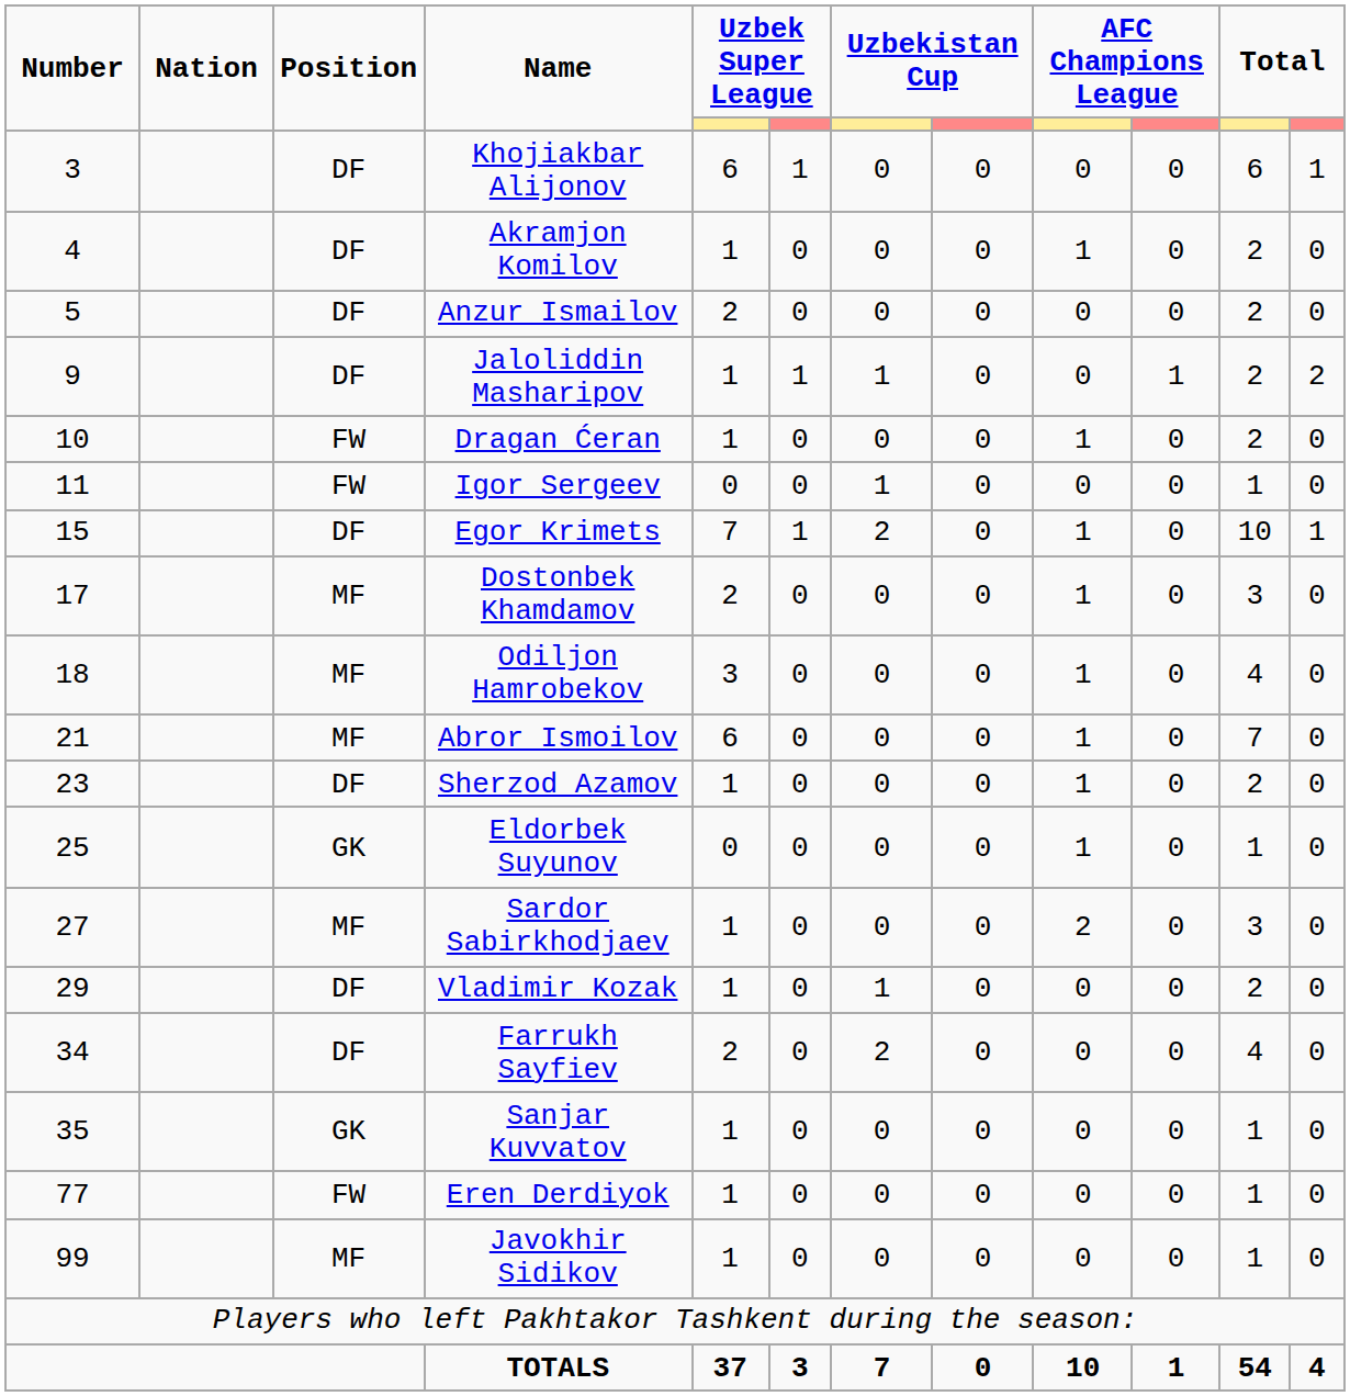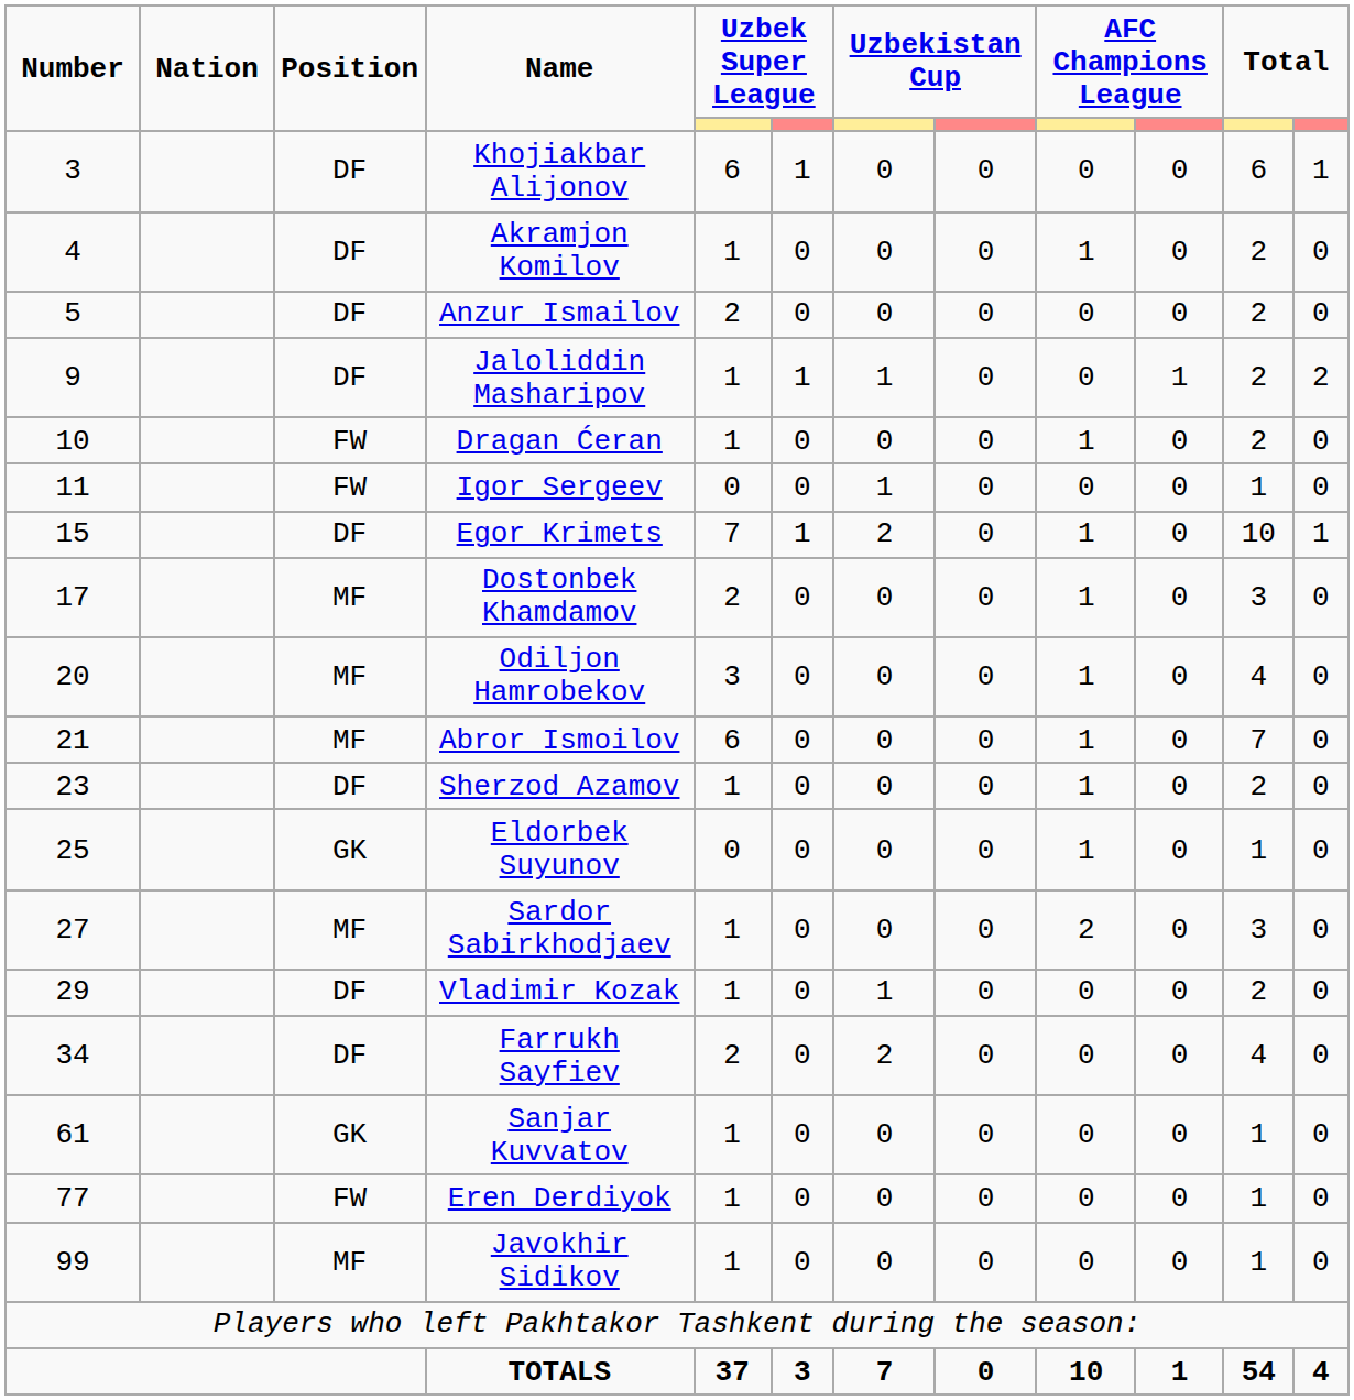 <table class="wikitable" style="font-size: 100%; text-align: center;">
 <tr>
 <td rowspan="2" width="10%" align="center"><strong>Number</strong></td>
 <td rowspan="2" width="10%" align="center"><strong>Nation</strong></td>
 <td rowspan="2" width="10%" align="center"><strong>Position</strong></td>
 <td rowspan="2" width="20%" align="center"><strong>Name</strong></td>
 <td colspan="2" align="center"><strong><a href='#'>Uzbek Super League</a></strong></td>
 <td colspan="2" align="center"><strong><a href='#'>Uzbekistan Cup</a></strong></td>
 <td colspan="2" align="center"><strong><a href='#'>AFC Champions League</a></strong></td>
 <td colspan="2" align="center"><strong>Total</strong></td>
 </tr>
 <tr>
 <th width=80 style="background: #FFEE99"></th>
 <th width=80 style="background: #FF8888"></th>
 <th width=80 style="background: #FFEE99"></th>
 <th width=80 style="background: #FF8888"></th>
 <th width=80 style="background: #FFEE99"></th>
 <th width=80 style="background: #FF8888"></th>
 <th width=80 style="background: #FFEE99"></th>
 <th width=80 style="background: #FF8888"></th>
 </tr>
 <tr>
 <td>3</td>
 <td></td>
 <td>DF</td>
 <td><a href='#'>Khojiakbar Alijonov</a></td>
 <td>6</td>
 <td>1</td>
 <td>0</td>
 <td>0</td>
 <td>0</td>
 <td>0</td>
 <td>6</td>
 <td>1</td>
 </tr>
 <tr>
 <td>4</td>
 <td></td>
 <td>DF</td>
 <td><a href='#'>Akramjon Komilov</a></td>
 <td>1</td>
 <td>0</td>
 <td>0</td>
 <td>0</td>
 <td>1</td>
 <td>0</td>
 <td>2</td>
 <td>0</td>
 </tr>
 <tr>
 <td>5</td>
 <td></td>
 <td>DF</td>
 <td><a href='#'>Anzur Ismailov</a></td>
 <td>2</td>
 <td>0</td>
 <td>0</td>
 <td>0</td>
 <td>0</td>
 <td>0</td>
 <td>2</td>
 <td>0</td>
 </tr>
 <tr>
 <td>9</td>
 <td></td>
 <td>DF</td>
 <td><a href='#'>Jaloliddin Masharipov</a></td>
 <td>1</td>
 <td>1</td>
 <td>1</td>
 <td>0</td>
 <td>0</td>
 <td>1</td>
 <td>2</td>
 <td>2</td>
 </tr>
 <tr>
 <td>10</td>
 <td></td>
 <td>FW</td>
 <td><a href='#'>Dragan Ćeran</a></td>
 <td>1</td>
 <td>0</td>
 <td>0</td>
 <td>0</td>
 <td>1</td>
 <td>0</td>
 <td>2</td>
 <td>0</td>
 </tr>
 <tr>
 <td>11</td>
 <td></td>
 <td>FW</td>
 <td><a href='#'>Igor Sergeev</a></td>
 <td>0</td>
 <td>0</td>
 <td>1</td>
 <td>0</td>
 <td>0</td>
 <td>0</td>
 <td>1</td>
 <td>0</td>
 </tr>
 <tr>
 <td>15</td>
 <td></td>
 <td>DF</td>
 <td><a href='#'>Egor Krimets</a></td>
 <td>7</td>
 <td>1</td>
 <td>2</td>
 <td>0</td>
 <td>1</td>
 <td>0</td>
 <td>10</td>
 <td>1</td>
 </tr>
 <tr>
 <td>17</td>
 <td></td>
 <td>MF</td>
 <td><a href='#'>Dostonbek Khamdamov</a></td>
 <td>2</td>
 <td>0</td>
 <td>0</td>
 <td>0</td>
 <td>1</td>
 <td>0</td>
 <td>3</td>
 <td>0</td>
 </tr>
 <tr>
-<td>18</td>
+<td>20</td>
 <td></td>
 <td>MF</td>
 <td><a href='#'>Odiljon Hamrobekov</a></td>
 <td>3</td>
 <td>0</td>
 <td>0</td>
 <td>0</td>
 <td>1</td>
 <td>0</td>
 <td>4</td>
 <td>0</td>
 </tr>
 <tr>
 <td>21</td>
 <td></td>
 <td>MF</td>
 <td><a href='#'>Abror Ismoilov</a></td>
 <td>6</td>
 <td>0</td>
 <td>0</td>
 <td>0</td>
 <td>1</td>
 <td>0</td>
 <td>7</td>
 <td>0</td>
 </tr>
 <tr>
 <td>23</td>
 <td></td>
 <td>DF</td>
 <td><a href='#'>Sherzod Azamov</a></td>
 <td>1</td>
 <td>0</td>
 <td>0</td>
 <td>0</td>
 <td>1</td>
 <td>0</td>
 <td>2</td>
 <td>0</td>
 </tr>
 <tr>
 <td>25</td>
 <td></td>
 <td>GK</td>
 <td><a href='#'>Eldorbek Suyunov</a></td>
 <td>0</td>
 <td>0</td>
 <td>0</td>
 <td>0</td>
 <td>1</td>
 <td>0</td>
 <td>1</td>
 <td>0</td>
 </tr>
 <tr>
 <td>27</td>
 <td></td>
 <td>MF</td>
 <td><a href='#'>Sardor Sabirkhodjaev</a></td>
 <td>1</td>
 <td>0</td>
 <td>0</td>
 <td>0</td>
 <td>2</td>
 <td>0</td>
 <td>3</td>
 <td>0</td>
 </tr>
 <tr>
 <td>29</td>
 <td></td>
 <td>DF</td>
 <td><a href='#'>Vladimir Kozak</a></td>
 <td>1</td>
 <td>0</td>
 <td>1</td>
 <td>0</td>
 <td>0</td>
 <td>0</td>
 <td>2</td>
 <td>0</td>
 </tr>
 <tr>
 <td>34</td>
 <td></td>
 <td>DF</td>
 <td><a href='#'>Farrukh Sayfiev</a></td>
 <td>2</td>
 <td>0</td>
 <td>2</td>
 <td>0</td>
 <td>0</td>
 <td>0</td>
 <td>4</td>
 <td>0</td>
 </tr>
 <tr>
-<td>35</td>
+<td>61</td>
 <td></td>
 <td>GK</td>
 <td><a href='#'>Sanjar Kuvvatov</a></td>
 <td>1</td>
 <td>0</td>
 <td>0</td>
 <td>0</td>
 <td>0</td>
 <td>0</td>
 <td>1</td>
 <td>0</td>
 </tr>
 <tr>
 <td>77</td>
 <td></td>
 <td>FW</td>
 <td><a href='#'>Eren Derdiyok</a></td>
 <td>1</td>
 <td>0</td>
 <td>0</td>
 <td>0</td>
 <td>0</td>
 <td>0</td>
 <td>1</td>
 <td>0</td>
 </tr>
 <tr>
 <td>99</td>
 <td></td>
 <td>MF</td>
 <td><a href='#'>Javokhir Sidikov</a></td>
 <td>1</td>
 <td>0</td>
 <td>0</td>
 <td>0</td>
 <td>0</td>
 <td>0</td>
 <td>1</td>
 <td>0</td>
 </tr>
 <tr>
 <td colspan="14"><em>Players who left Pakhtakor Tashkent during the season:</em></td>
 </tr>
 <tr>
 <td colspan="3"></td>
 <td><strong>TOTALS</strong></td>
 <td><strong>37</strong></td>
 <td><strong>3</strong></td>
 <td><strong>7</strong></td>
 <td><strong>0</strong></td>
 <td><strong>10</strong></td>
 <td><strong>1</strong></td>
 <td><strong>54</strong></td>
 <td><strong>4</strong></td>
 </tr>
 </table>
